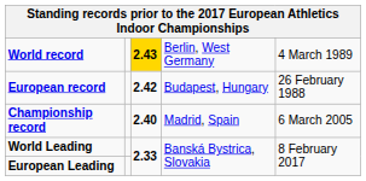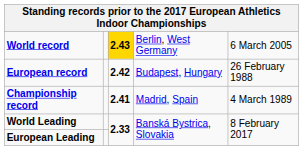 <table class="wikitable" width=75%>
 <tr>
 <th colspan="5">Standing records prior to the 2017 European Athletics Indoor Championships</th>
 </tr>
 <tr>
 <td><strong><a href='#'>World record</a></strong></td>
 <td></td>
 <td style="background: gold;"><strong>2.43</strong></td>
 <td><a href='#'>Berlin</a>, <a href='#'>West Germany</a></td>
-<td>4 March 1989</td>
+<td>6 March 2005</td>
 </tr>
 <tr>
 <td><strong><a href='#'>European record</a></strong></td>
 <td></td>
 <td><strong>2.42</strong></td>
 <td><a href='#'>Budapest</a>, <a href='#'>Hungary</a></td>
 <td>26 February 1988</td>
 </tr>
 <tr>
 <td><strong><a href='#'>Championship record</a></strong></td>
 <td></td>
-<td><strong>2.40</strong></td>
+<td><strong>2.41</strong></td>
 <td><a href='#'>Madrid</a>, <a href='#'>Spain</a></td>
-<td>6 March 2005</td>
+<td>4 March 1989</td>
 </tr>
 <tr>
 <td><strong>World Leading</strong></td>
 <td><br></td>
 <td rowspan=2><strong>2.33</strong></td>
 <td rowspan=2><a href='#'>Banská Bystrica</a>, <a href='#'>Slovakia</a></td>
 <td rowspan=2>8 February 2017</td>
 </tr>
 <tr>
 <td><strong>European Leading</strong></td>
 <td></td>
 </tr>
 </table>
